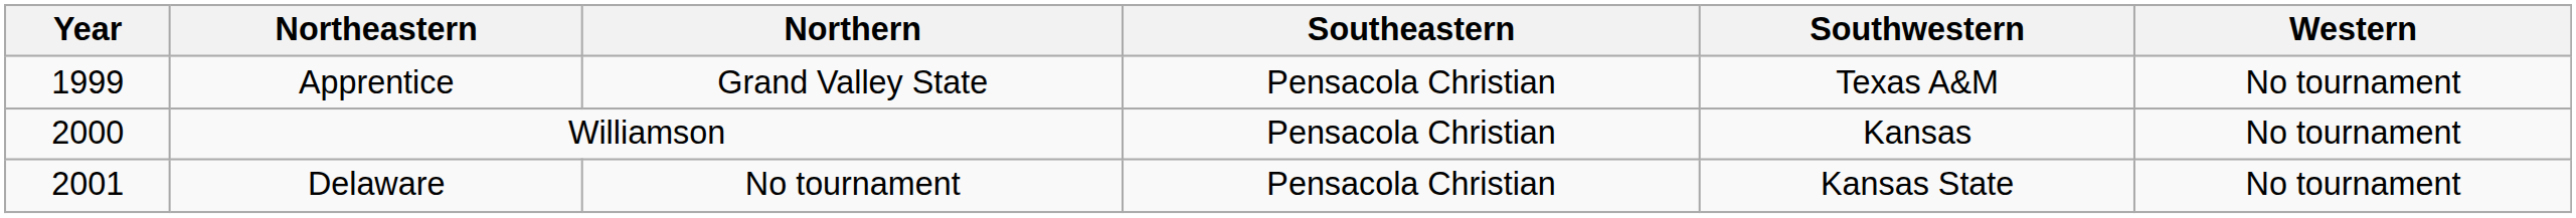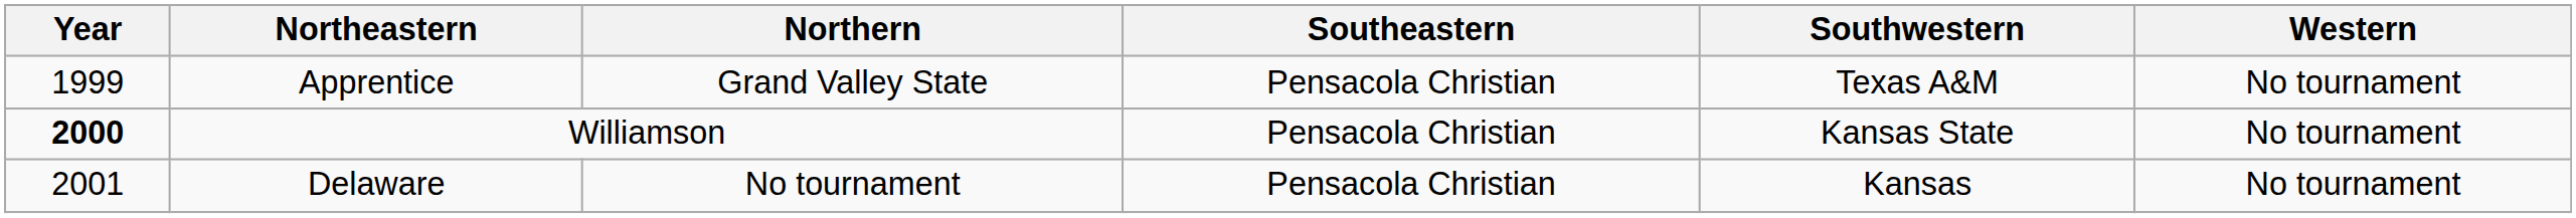 <table class="wikitable" style="width:100%; text-align:center;">
 <tr>
 <th>Year</th>
 <th>Northeastern</th>
 <th>Northern</th>
 <th>Southeastern</th>
 <th>Southwestern</th>
 <th>Western</th>
 </tr>
 <tr>
 <td>1999</td>
 <td>Apprentice</td>
 <td>Grand Valley State</td>
 <td>Pensacola Christian</td>
 <td>Texas A&M</td>
 <td>No tournament</td>
 </tr>
 <tr>
-<td>2000</td>
+<td><strong>2000</strong></td>
 <td colspan=2>Williamson</td>
 <td>Pensacola Christian</td>
-<td>Kansas</td>
+<td>Kansas State</td>
 <td>No tournament</td>
 </tr>
 <tr>
 <td>2001</td>
 <td>Delaware</td>
 <td>No tournament</td>
 <td>Pensacola Christian</td>
-<td>Kansas State</td>
+<td>Kansas</td>
 <td>No tournament</td>
 </tr>
 </table>
